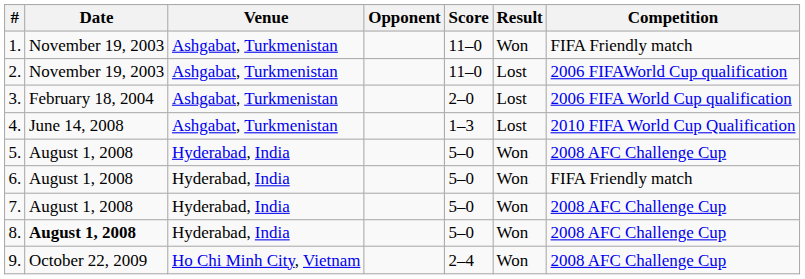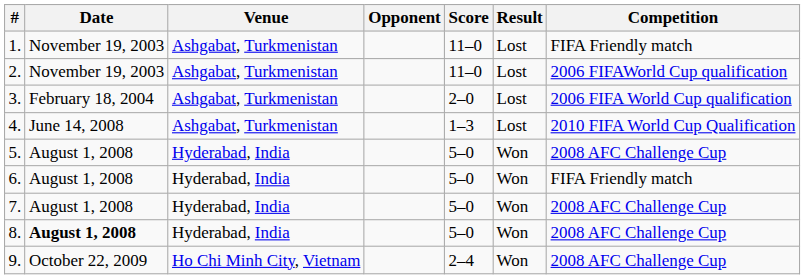 <table class="wikitable">
 <tr>
 <th>#</th>
 <th>Date</th>
 <th>Venue</th>
 <th>Opponent</th>
 <th>Score</th>
 <th>Result</th>
 <th>Competition</th>
 </tr>
 <tr>
 <td>1.</td>
 <td>November 19, 2003</td>
 <td><a href='#'>Ashgabat</a>, <a href='#'>Turkmenistan</a></td>
 <td></td>
 <td>11–0</td>
-<td>Won</td>
+<td>Lost</td>
 <td>FIFA Friendly match</td>
 </tr>
 <tr>
 <td>2.</td>
 <td>November 19, 2003</td>
 <td><a href='#'>Ashgabat</a>, <a href='#'>Turkmenistan</a></td>
 <td></td>
 <td>11–0</td>
 <td>Lost</td>
 <td><a href='#'>2006 FIFAWorld Cup qualification</a></td>
 </tr>
 <tr>
 <td>3.</td>
 <td>February 18, 2004</td>
 <td><a href='#'>Ashgabat</a>, <a href='#'>Turkmenistan</a></td>
 <td></td>
 <td>2–0</td>
 <td>Lost</td>
 <td><a href='#'>2006 FIFA World Cup qualification</a></td>
 </tr>
 <tr>
 <td>4.</td>
 <td>June 14, 2008</td>
 <td><a href='#'>Ashgabat</a>, <a href='#'>Turkmenistan</a></td>
 <td></td>
 <td>1–3</td>
 <td>Lost</td>
 <td><a href='#'>2010 FIFA World Cup Qualification</a></td>
 </tr>
 <tr>
 <td>5.</td>
 <td>August 1, 2008</td>
 <td><a href='#'>Hyderabad</a>, <a href='#'>India</a></td>
 <td></td>
 <td>5–0</td>
 <td>Won</td>
 <td><a href='#'>2008 AFC Challenge Cup</a></td>
 </tr>
 <tr>
 <td>6.</td>
 <td>August 1, 2008</td>
 <td>Hyderabad, <a href='#'>India</a></td>
 <td></td>
 <td>5–0</td>
 <td>Won</td>
 <td>FIFA Friendly match</td>
 </tr>
 <tr>
 <td>7.</td>
 <td>August 1, 2008</td>
 <td>Hyderabad, <a href='#'>India</a></td>
 <td></td>
 <td>5–0</td>
 <td>Won</td>
 <td><a href='#'>2008 AFC Challenge Cup</a></td>
 </tr>
 <tr>
 <td>8.</td>
 <td><strong>August 1, 2008</strong></td>
 <td>Hyderabad, <a href='#'>India</a></td>
 <td></td>
 <td>5–0</td>
 <td>Won</td>
 <td><a href='#'>2008 AFC Challenge Cup</a></td>
 </tr>
 <tr>
 <td>9.</td>
 <td>October 22, 2009</td>
 <td><a href='#'>Ho Chi Minh City</a>, <a href='#'>Vietnam</a></td>
 <td></td>
 <td>2–4</td>
 <td>Won</td>
 <td><a href='#'>2008 AFC Challenge Cup</a></td>
 </tr>
 </table>
